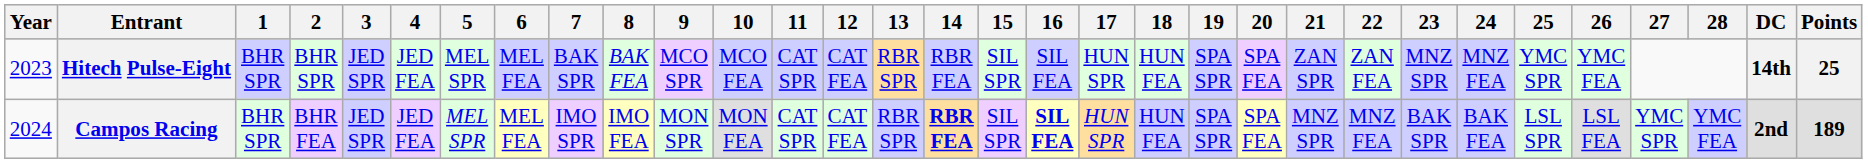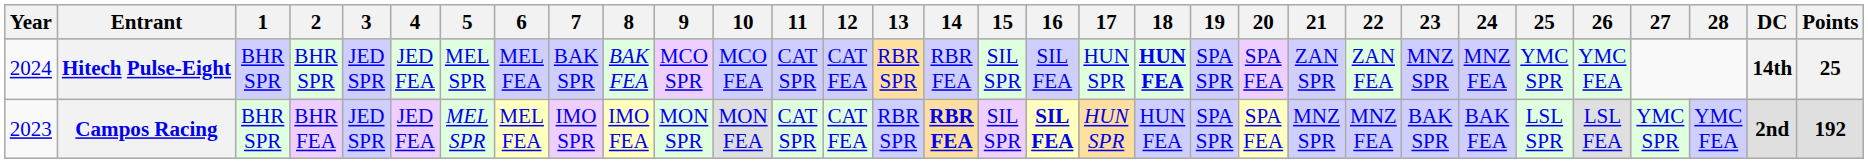 <table class="wikitable" style="text-align:center; font-size:85%">
 <tr>
 <th scope="col">Year</th>
 <th scope="col">Entrant</th>
 <th scope="col">1</th>
 <th scope="col">2</th>
 <th scope="col">3</th>
 <th scope="col">4</th>
 <th scope="col">5</th>
 <th scope="col">6</th>
 <th scope="col">7</th>
 <th scope="col">8</th>
 <th scope="col">9</th>
 <th scope="col">10</th>
 <th scope="col">11</th>
 <th scope="col">12</th>
 <th scope="col">13</th>
 <th scope="col">14</th>
 <th scope="col">15</th>
 <th scope="col">16</th>
 <th scope="col">17</th>
 <th scope="col">18</th>
 <th scope="col">19</th>
 <th scope="col">20</th>
 <th scope="col">21</th>
 <th scope="col">22</th>
 <th scope="col">23</th>
 <th scope="col">24</th>
 <th scope="col">25</th>
 <th scope="col">26</th>
 <th scope="col">27</th>
 <th scope="col">28</th>
 <th scope="col">DC</th>
 <th scope="col">Points</th>
 </tr>
 <tr>
-<td scope="row"><a href='#'>2023</a></td>
+<td scope="row"><a href='#'>2024</a></td>
 <th nowrap><a href='#'>Hitech</a> <a href='#'>Pulse-Eight</a></th>
 <td style="background:#CFCFFF;"><a href='#'>BHR<br>SPR</a><br></td>
 <td style="background:#DFFFDF;"><a href='#'>BHR<br>SPR</a><br></td>
 <td style="background:#CFCFFF;"><a href='#'>JED<br>SPR</a><br></td>
 <td style="background:#DFFFDF;"><a href='#'>JED<br>FEA</a><br></td>
 <td style="background:#DFFFDF;"><a href='#'>MEL<br>SPR</a><br></td>
 <td style="background:#CFCFFF;"><a href='#'>MEL<br>FEA</a><br></td>
 <td style="background:#CFCFFF;"><a href='#'>BAK<br>SPR</a><br></td>
 <td style="background:#DFFFDF;"><em><a href='#'>BAK<br>FEA</a></em><br></td>
 <td style="background:#EFCFFF;"><a href='#'>MCO<br>SPR</a><br></td>
 <td style="background:#CFCFFF;"><a href='#'>MCO<br>FEA</a><br></td>
 <td style="background:#CFCFFF;"><a href='#'>CAT<br>SPR</a><br></td>
 <td style="background:#CFCFFF;"><a href='#'>CAT<br>FEA</a><br></td>
 <td style="background:#FFDF9F;"><a href='#'>RBR<br>SPR</a><br></td>
 <td style="background:#CFCFFF;"><a href='#'>RBR<br>FEA</a><br></td>
 <td style="background:#DFFFDF;"><a href='#'>SIL<br>SPR</a><br></td>
 <td style="background:#CFCFFF;"><a href='#'>SIL<br>FEA</a><br></td>
 <td style="background:#DFFFDF;"><a href='#'>HUN<br>SPR</a><br></td>
-<td style="background:#DFFFDF;"><a href='#'>HUN<br>FEA</a><br></td>
+<td style="background:#DFFFDF;"><strong><a href='#'>HUN<br>FEA</a><br></strong></td>
 <td style="background:#CFCFFF;"><a href='#'>SPA<br>SPR</a><br></td>
 <td style="background:#EFCFFF;"><a href='#'>SPA<br>FEA</a><br></td>
 <td style="background:#CFCFFF;"><a href='#'>ZAN<br>SPR</a><br></td>
 <td style="background:#DFFFDF;"><a href='#'>ZAN<br>FEA</a><br></td>
 <td style="background:#CFCFFF;"><a href='#'>MNZ<br>SPR</a><br></td>
 <td style="background:#CFCFFF;"><a href='#'>MNZ<br>FEA</a><br></td>
 <td style="background:#DFFFDF;"><a href='#'>YMC<br>SPR</a><br></td>
 <td style="background:#DFFFDF;"><a href='#'>YMC<br>FEA</a><br></td>
 <td colspan=2></td>
 <th>14th</th>
 <th>25</th>
 </tr>
 <tr>
-<td scope="row"><a href='#'>2024</a></td>
+<td scope="row"><a href='#'>2023</a></td>
 <th nowrap><a href='#'>Campos Racing</a></th>
 <td style="background:#DFFFDF;"><a href='#'>BHR<br>SPR</a><br></td>
 <td style="background:#EFCFFF;"><a href='#'>BHR<br>FEA</a><br></td>
 <td style="background:#CFCFFF;"><a href='#'>JED<br>SPR</a><br></td>
 <td style="background:#EFCFFF;"><a href='#'>JED<br>FEA</a><br></td>
 <td style="background:#DFFFDF;"><em><a href='#'>MEL<br>SPR</a></em><br></td>
 <td style="background:#FFFFBF;"><a href='#'>MEL<br>FEA</a><br></td>
 <td style="background:#EFCFFF;"><a href='#'>IMO<br>SPR</a><br></td>
 <td style="background:#FFFFBF;"><a href='#'>IMO<br>FEA</a><br></td>
 <td style="background:#DFFFDF;"><a href='#'>MON<br>SPR</a><br></td>
 <td style="background:#DFDFDF;"><a href='#'>MON<br>FEA</a><br></td>
 <td style="background:#DFFFDF;"><a href='#'>CAT<br>SPR</a><br></td>
 <td style="background:#DFFFDF;"><a href='#'>CAT<br>FEA</a><br></td>
 <td style="background:#CFCFFF;"><a href='#'>RBR<br>SPR</a><br></td>
 <td style="background:#FFDF9F;"><strong><a href='#'>RBR<br>FEA</a><br></strong></td>
 <td style="background:#EFCFFF;"><a href='#'>SIL<br>SPR</a><br></td>
 <td style="background:#FFFFBF;"><strong><a href='#'>SIL<br>FEA</a></strong><br></td>
 <td style="background:#FFDF9F;"><em><a href='#'>HUN<br>SPR</a></em><br></td>
 <td style="background:#CFCFFF;"><a href='#'>HUN<br>FEA</a><br></td>
 <td style="background:#CFCFFF;"><a href='#'>SPA<br>SPR</a><br></td>
 <td style="background:#FFFFBF;"><a href='#'>SPA<br>FEA</a><br></td>
 <td style="background:#CFCFFF;"><a href='#'>MNZ<br>SPR</a><br></td>
 <td style="background:#CFCFFF;"><a href='#'>MNZ<br>FEA</a><br></td>
 <td style="background:#CFCFFF;"><a href='#'>BAK<br>SPR</a><br></td>
 <td style="background:#CFCFFF;"><a href='#'>BAK<br>FEA</a><br></td>
 <td style="background:#DFFFDF;"><a href='#'>LSL<br>SPR</a><br></td>
 <td style="background:#DFDFDF;"><a href='#'>LSL<br>FEA</a><br></td>
 <td style="background:#DFFFDF;"><a href='#'>YMC<br>SPR</a><br></td>
 <td style="background:#CFCFFF;"><a href='#'>YMC<br>FEA</a><br></td>
 <th style="background:#DFDFDF">2nd</th>
-<th style="background:#DFDFDF">189</th>
+<th style="background:#DFDFDF">192</th>
 </tr>
 </table>
